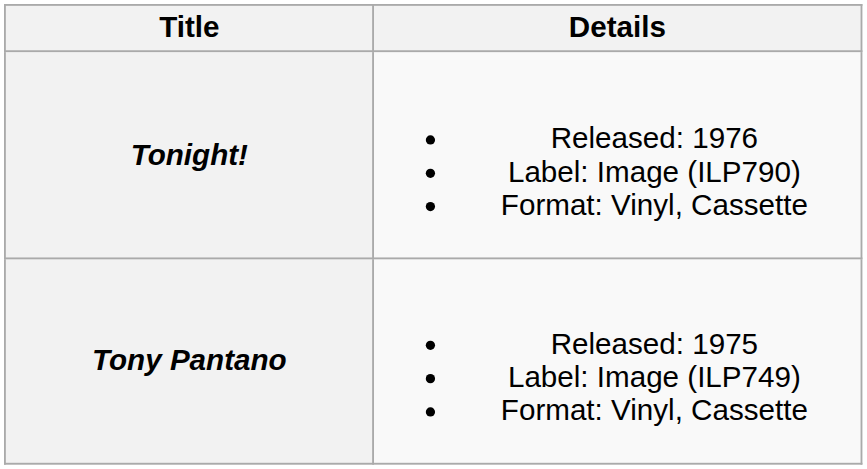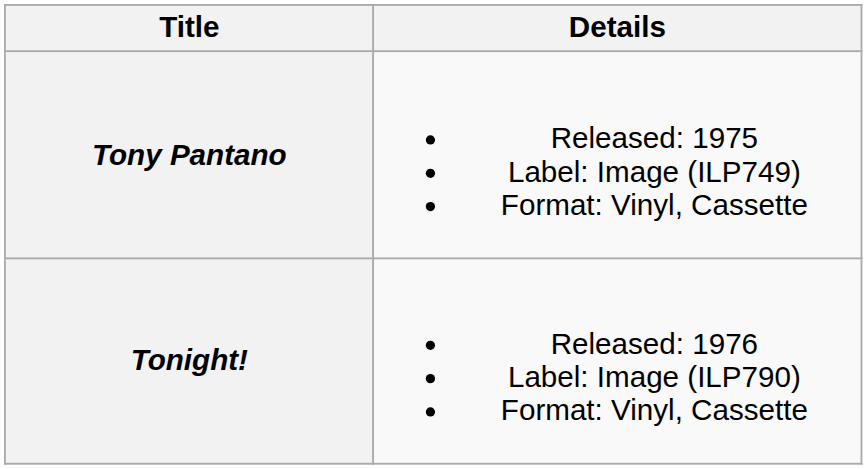 <table class="wikitable plainrowheaders" style="text-align:center;" border="1">
 <tr>
 <th scope="col" style="width:12em;">Title</th>
 <th scope="col" style="width:16em;">Details</th>
 </tr>
 <tr>
+<th scope="row"><em>Tony Pantano</em></th>
+<td><br><ul><li>Released: 1975</li><li>Label: Image (ILP749)</li><li>Format: Vinyl, Cassette</li></ul></td>
+</tr>
+<tr>
 <th scope="row"><em>Tonight!</em></th>
 <td><br><ul><li>Released: 1976</li><li>Label: Image (ILP790)</li><li>Format: Vinyl, Cassette</li></ul></td>
 </tr>
-<tr>
-<th scope="row"><em>Tony Pantano</em></th>
-<td><br><ul><li>Released: 1975</li><li>Label: Image (ILP749)</li><li>Format: Vinyl, Cassette</li></ul></td>
-</tr>
 </table>
